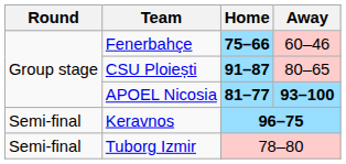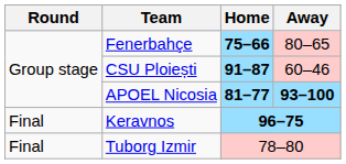 <table class="wikitable" style="text-align: left; font-size:95%">
 <tr bgcolor="#ccccff">
 <th>Round</th>
 <th>Team</th>
 <th>Home</th>
 <th>  Away  </th>
 </tr>
 <tr>
 <td rowspan=3>Group stage</td>
 <td> <a href='#'>Fenerbahçe</a></td>
 <td align="center" bgcolor=#97DEFF><strong>75–66</strong></td>
-<td align="center" bgcolor=#FFCCCC>60–46</td>
+<td align="center" bgcolor=#FFCCCC>80–65</td>
 </tr>
 <tr>
 <td> <a href='#'>CSU Ploiești</a></td>
 <td align="center" bgcolor=#97DEFF><strong>91–87</strong></td>
-<td align="center" bgcolor=#FFCCCC>80–65</td>
+<td align="center" bgcolor=#FFCCCC>60–46</td>
 </tr>
 <tr>
 <td> <a href='#'>APOEL Nicosia</a></td>
 <td align="center" bgcolor=#97DEFF><strong>81–77</strong></td>
 <td align="center" bgcolor=#97DEFF><strong>93–100</strong></td>
 </tr>
 <tr>
-<td>Semi-final</td>
+<td>Final</td>
 <td> <a href='#'>Keravnos</a></td>
 <td colspan="2" style="text-align:center;background:#97DEFF"><strong>96–75</strong></td>
 </tr>
 <tr>
-<td>Semi-final</td>
+<td>Final</td>
 <td> <a href='#'>Tuborg Izmir</a></td>
 <td colspan="2" style="text-align:center;background:#FFCCCC">78–80</td>
 </tr>
 </table>
